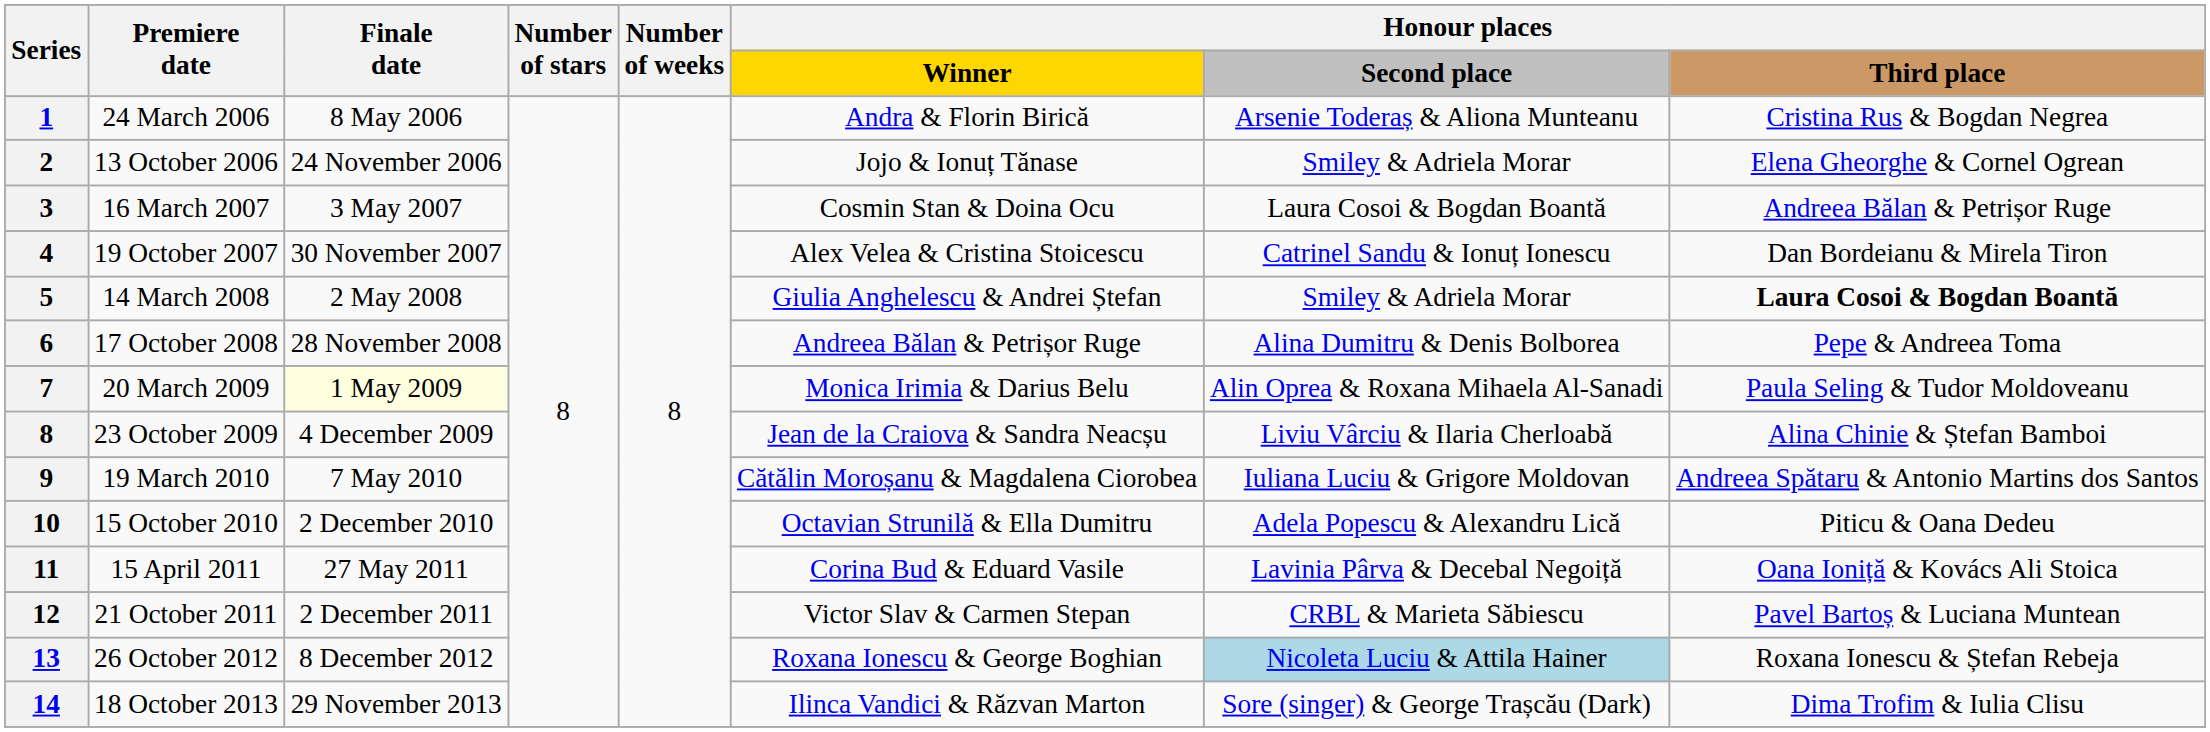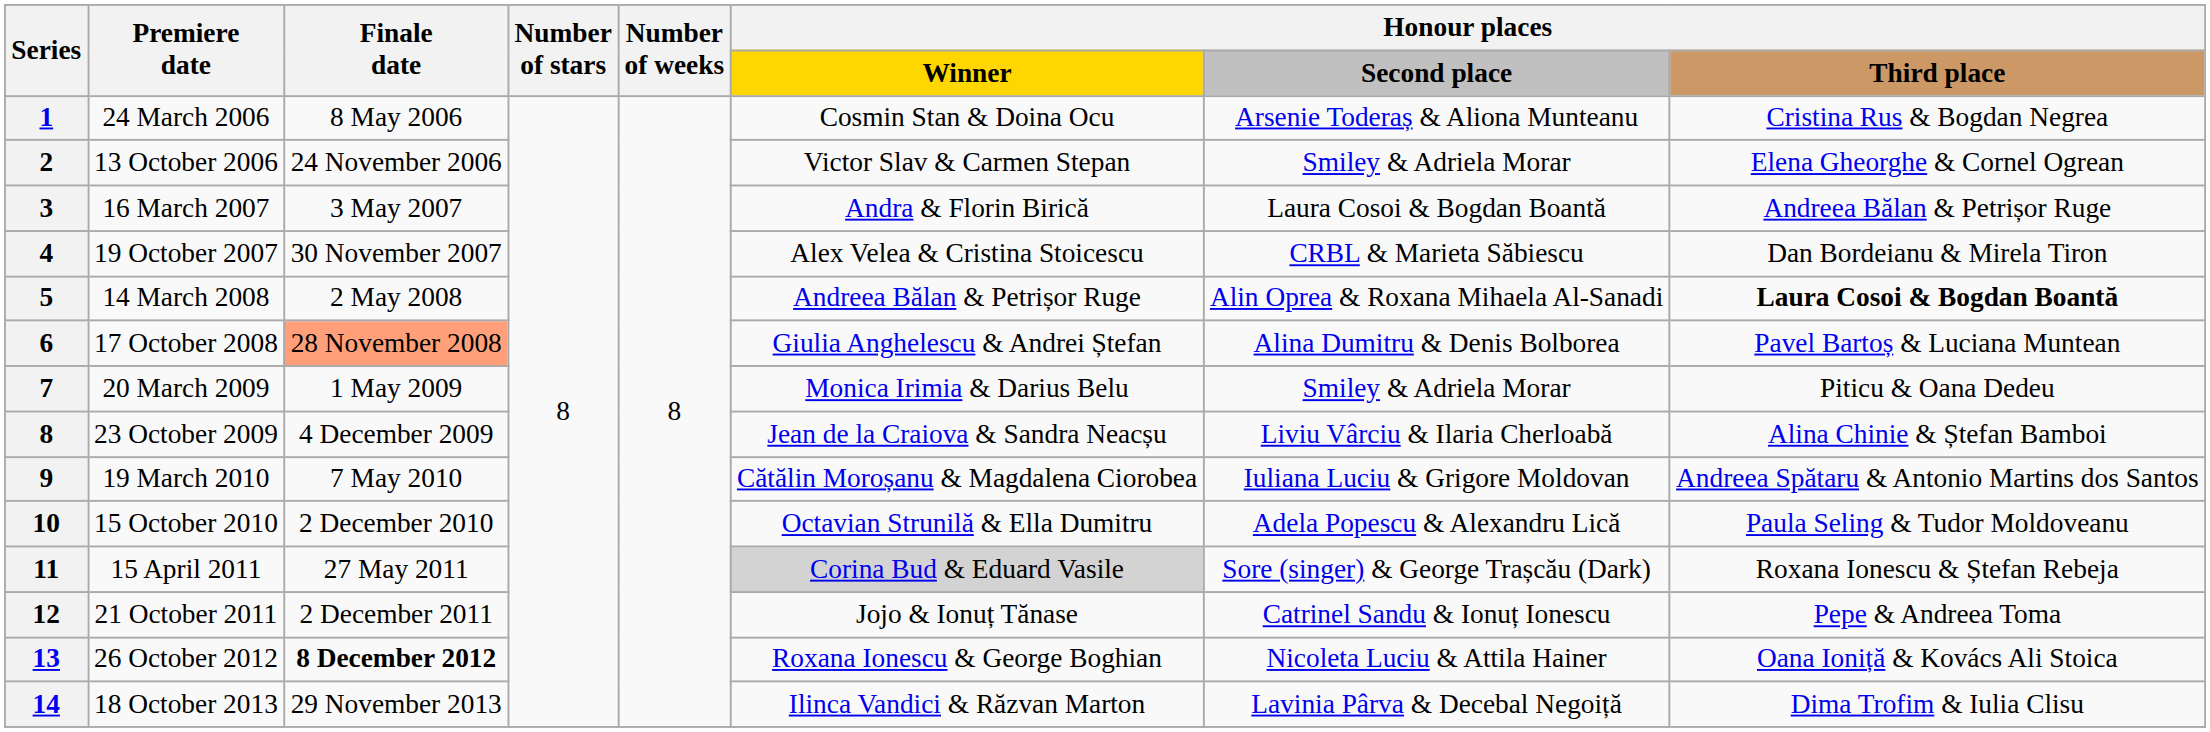 <table class="wikitable" style="white-space:nowrap; border=1; font-size: 90%; width:100%; text-align:center;">
 <tr>
 <th rowspan="2">Series</th>
 <th rowspan="2">Premiere<br>date</th>
 <th rowspan="2">Finale<br>date</th>
 <th rowspan="2">Number<br>of stars</th>
 <th rowspan="2">Number<br>of weeks</th>
 <th colspan="3">Honour places</th>
 </tr>
 <tr>
 <td bgcolor="gold"><strong>Winner</strong></td>
 <td bgcolor="silver"><strong>Second place</strong></td>
 <td bgcolor=CC9966><strong>Third place</strong></td>
 </tr>
 <tr>
 <th><a href='#'>1</a></th>
 <td>24 March 2006</td>
 <td>8 May 2006</td>
 <td rowspan="14">8</td>
 <td rowspan="14">8</td>
-<td><a href='#'>Andra</a> & Florin Birică</td>
+<td>Cosmin Stan & Doina Ocu</td>
 <td><a href='#'>Arsenie Toderaș</a> & Aliona Munteanu</td>
 <td><a href='#'>Cristina Rus</a> & Bogdan Negrea</td>
 </tr>
 <tr>
 <th Dansez pentru tine (season 2)>2</th>
 <td>13 October 2006</td>
 <td>24 November 2006</td>
-<td>Jojo & Ionuț Tănase</td>
+<td>Victor Slav & Carmen Stepan</td>
 <td><a href='#'>Smiley</a> & Adriela Morar</td>
 <td><a href='#'>Elena Gheorghe</a> & Cornel Ogrean</td>
 </tr>
 <tr>
 <th Dansez pentru tine (season 3)>3</th>
 <td>16 March 2007</td>
 <td>3 May 2007</td>
-<td>Cosmin Stan & Doina Ocu</td>
+<td><a href='#'>Andra</a> & Florin Birică</td>
 <td>Laura Cosoi & Bogdan Boantă</td>
 <td><a href='#'>Andreea Bălan</a> & Petrișor Ruge</td>
 </tr>
 <tr>
 <th Dansez pentru tine(season 4)>4</th>
 <td>19 October 2007</td>
 <td>30 November 2007</td>
 <td>Alex Velea & Cristina Stoicescu</td>
-<td><a href='#'>Catrinel Sandu</a> & Ionuț Ionescu</td>
+<td><a href='#'>CRBL</a> & Marieta Săbiescu</td>
 <td>Dan Bordeianu & Mirela Tiron</td>
 </tr>
 <tr>
 <th Dansez pentru tine(season 5)>5</th>
 <td>14 March 2008</td>
 <td>2 May 2008</td>
-<td><a href='#'>Giulia Anghelescu</a> & Andrei Ștefan</td>
-<td><a href='#'>Smiley</a> & Adriela Morar</td>
+<td><a href='#'>Andreea Bălan</a> & Petrișor Ruge</td>
+<td><a href='#'>Alin Oprea</a> & Roxana Mihaela Al-Sanadi</td>
 <td><strong>Laura Cosoi & Bogdan Boantă</strong></td>
 </tr>
 <tr>
 <th Dansez pentru tine (season 6)>6</th>
 <td>17 October 2008</td>
-<td>28 November 2008</td>
-<td><a href='#'>Andreea Bălan</a> & Petrișor Ruge</td>
+<td style="background: lightsalmon;">28 November 2008</td>
+<td><a href='#'>Giulia Anghelescu</a> & Andrei Ștefan</td>
 <td><a href='#'>Alina Dumitru</a> & Denis Bolborea</td>
-<td><a href='#'>Pepe</a> & Andreea Toma</td>
+<td><a href='#'>Pavel Bartoș</a> & Luciana Muntean</td>
 </tr>
 <tr>
 <th Dansez pentru tine (season 7)>7</th>
 <td>20 March 2009</td>
-<td style="background: lightyellow;">1 May 2009</td>
+<td>1 May 2009</td>
 <td><a href='#'>Monica Irimia</a> & Darius Belu</td>
-<td><a href='#'>Alin Oprea</a> & Roxana Mihaela Al-Sanadi</td>
-<td><a href='#'>Paula Seling</a> & Tudor Moldoveanu</td>
+<td><a href='#'>Smiley</a> & Adriela Morar</td>
+<td>Piticu & Oana Dedeu</td>
 </tr>
 <tr>
 <th Dansez pentru tine (season 8)>8</th>
 <td>23 October 2009</td>
 <td>4 December 2009</td>
 <td><a href='#'>Jean de la Craiova</a> & Sandra Neacșu</td>
 <td><a href='#'>Liviu Vârciu</a> & Ilaria Cherloabă</td>
 <td><a href='#'>Alina Chinie</a> & Ștefan Bamboi</td>
 </tr>
 <tr>
 <th Dansez pentru tine(season 9)>9</th>
 <td>19 March 2010</td>
 <td>7 May 2010</td>
 <td><a href='#'>Cătălin Moroșanu</a> & Magdalena Ciorobea</td>
 <td><a href='#'>Iuliana Luciu</a> & Grigore Moldovan</td>
 <td><a href='#'>Andreea Spătaru</a> & Antonio Martins dos Santos</td>
 </tr>
 <tr>
 <th Dansez pentru tine (season 10)>10</th>
 <td>15 October 2010</td>
 <td>2 December 2010</td>
 <td><a href='#'>Octavian Strunilă</a> & Ella Dumitru</td>
 <td><a href='#'>Adela Popescu</a> & Alexandru Lică</td>
-<td>Piticu & Oana Dedeu</td>
+<td><a href='#'>Paula Seling</a> & Tudor Moldoveanu</td>
 </tr>
 <tr>
 <th Dansez pentru tine (season 11)>11</th>
 <td>15 April 2011</td>
 <td>27 May 2011</td>
-<td><a href='#'>Corina Bud</a> & Eduard Vasile</td>
-<td><a href='#'>Lavinia Pârva</a> & Decebal Negoiță</td>
-<td><a href='#'>Oana Ioniță</a> & Kovács Ali Stoica</td>
+<td style="background: lightgrey;"><a href='#'>Corina Bud</a> & Eduard Vasile</td>
+<td><a href='#'>Sore (singer)</a> & George Trașcău (Dark)</td>
+<td>Roxana Ionescu & Ștefan Rebeja</td>
 </tr>
 <tr>
 <th Dansez pentru tine (season 12)>12</th>
 <td>21 October 2011</td>
 <td>2 December 2011</td>
-<td>Victor Slav & Carmen Stepan</td>
-<td><a href='#'>CRBL</a> & Marieta Săbiescu</td>
-<td><a href='#'>Pavel Bartoș</a> & Luciana Muntean</td>
+<td>Jojo & Ionuț Tănase</td>
+<td><a href='#'>Catrinel Sandu</a> & Ionuț Ionescu</td>
+<td><a href='#'>Pepe</a> & Andreea Toma</td>
 </tr>
 <tr>
 <th><a href='#'>13</a></th>
 <td>26 October 2012</td>
-<td>8 December 2012</td>
+<td><strong>8 December 2012</strong></td>
 <td><a href='#'>Roxana Ionescu</a> & George Boghian</td>
-<td style="background: lightblue;"><a href='#'>Nicoleta Luciu</a> & Attila Hainer</td>
-<td>Roxana Ionescu & Ștefan Rebeja</td>
+<td><a href='#'>Nicoleta Luciu</a> & Attila Hainer</td>
+<td><a href='#'>Oana Ioniță</a> & Kovács Ali Stoica</td>
 </tr>
 <tr>
 <th><a href='#'>14</a></th>
 <td>18 October 2013</td>
 <td>29 November 2013</td>
 <td><a href='#'>Ilinca Vandici</a> & Răzvan Marton</td>
-<td><a href='#'>Sore (singer)</a> & George Trașcău (Dark)</td>
+<td><a href='#'>Lavinia Pârva</a> & Decebal Negoiță</td>
 <td><a href='#'>Dima Trofim</a> & Iulia Clisu</td>
 </tr>
 </table>
